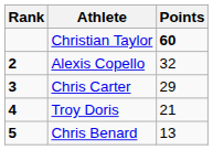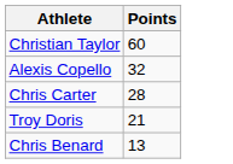 <table class="wikitable" style="border-collapse: collapse; font-size: 95%;">
 <tr>
-<th>Rank</th>
 <th>Athlete</th>
 <th>Points</th>
 </tr>
 <tr>
-<td></td>
 <td><a href='#'>Christian Taylor</a></td>
-<td><strong>60</strong></td>
+<td>60</td>
 </tr>
 <tr>
-<td><strong>2</strong></td>
 <td><a href='#'>Alexis Copello</a></td>
 <td>32</td>
 </tr>
 <tr>
-<td><strong>3</strong></td>
 <td><a href='#'>Chris Carter</a></td>
-<td>29</td>
+<td>28</td>
 </tr>
 <tr>
-<td><strong>4</strong></td>
 <td><a href='#'>Troy Doris</a></td>
 <td>21</td>
 </tr>
 <tr>
-<td><strong>5</strong></td>
 <td><a href='#'>Chris Benard</a></td>
 <td>13</td>
 </tr>
 </table>
